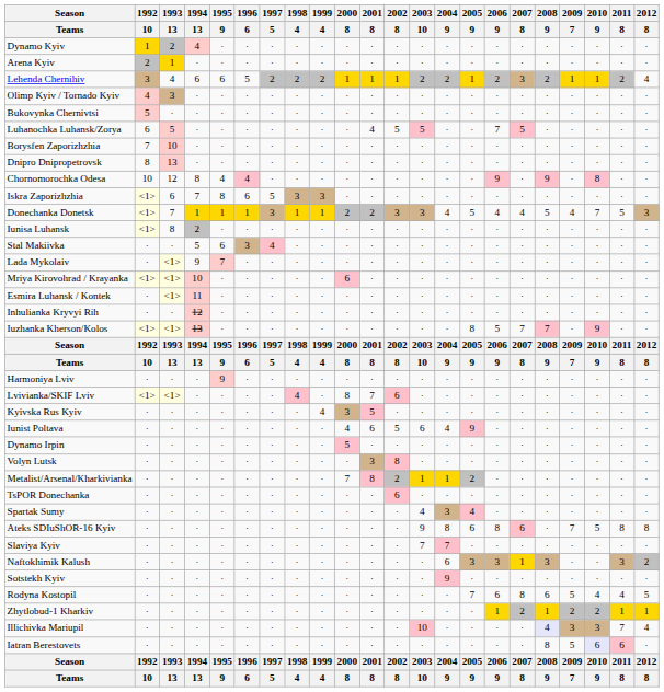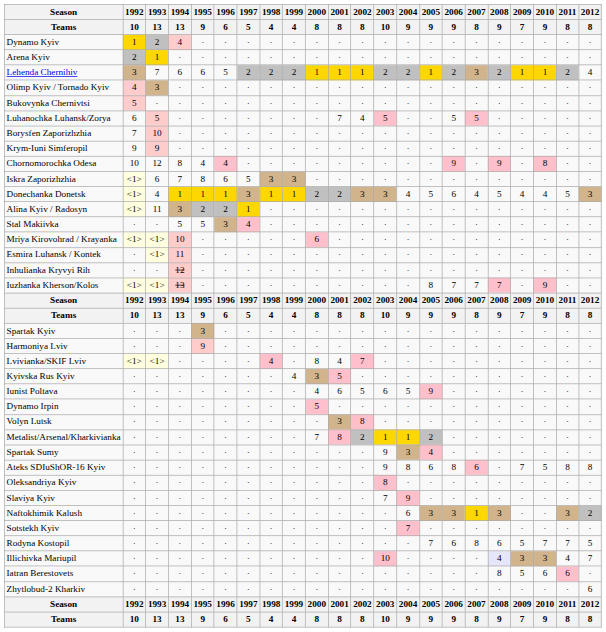 <table border=1 bordercolor="#CCCCCC" class=wikitable style="font-size:80%;">
 <tr align=LEFT valign=CENTER>
 <th>Season</th>
 <th>1992</th>
 <th>1993</th>
 <th>1994</th>
 <th>1995</th>
 <th>1996</th>
 <th>1997</th>
 <th>1998</th>
 <th>1999</th>
 <th>2000</th>
 <th>2001</th>
 <th>2002</th>
 <th>2003</th>
 <th>2004</th>
 <th>2005</th>
 <th>2006</th>
 <th>2007</th>
 <th>2008</th>
 <th>2009</th>
 <th>2010</th>
 <th>2011</th>
 <th>2012</th>
 </tr>
 <tr align=CENTER>
 <th>Teams</th>
 <th>10</th>
 <th>13</th>
 <th>13</th>
 <th>9</th>
 <th>6</th>
 <th>5</th>
 <th>4</th>
 <th>4</th>
 <th>8</th>
 <th>8</th>
 <th>8</th>
 <th>10</th>
 <th>9</th>
 <th>9</th>
 <th>9</th>
 <th>8</th>
 <th>9</th>
 <th>7</th>
 <th>9</th>
 <th>8</th>
 <th>8</th>
 </tr>
 <tr align=CENTER>
 <td align=LEFT bgcolor=>Dynamo Kyiv</td>
 <td bgcolor=gold>1</td>
 <td bgcolor=silver>2</td>
 <td bgcolor=#ffCCCC>4</td>
 <td>·</td>
 <td>·</td>
 <td>·</td>
 <td>·</td>
 <td>·</td>
 <td>·</td>
 <td>·</td>
 <td>·</td>
 <td>·</td>
 <td>·</td>
 <td>·</td>
 <td>·</td>
 <td>·</td>
 <td>·</td>
 <td>·</td>
 <td>·</td>
 <td>·</td>
 <td>·</td>
 </tr>
 <tr align=CENTER>
 <td align=LEFT bgcolor=>Arena Kyiv</td>
 <td bgcolor=silver>2</td>
 <td bgcolor=gold>1</td>
 <td>·</td>
 <td>·</td>
 <td>·</td>
 <td>·</td>
 <td>·</td>
 <td>·</td>
 <td>·</td>
 <td>·</td>
 <td>·</td>
 <td>·</td>
 <td>·</td>
 <td>·</td>
 <td>·</td>
 <td>·</td>
 <td>·</td>
 <td>·</td>
 <td>·</td>
 <td>·</td>
 <td>·</td>
 </tr>
 <tr align=CENTER>
 <td align=LEFT bgcolor=><a href='#'>Lehenda Chernihiv</a></td>
 <td bgcolor=tan>3</td>
-<td>4</td>
+<td>7</td>
 <td>6</td>
 <td>6</td>
 <td>5</td>
 <td bgcolor=silver>2</td>
 <td bgcolor=silver>2</td>
 <td bgcolor=silver>2</td>
 <td bgcolor=gold>1</td>
 <td bgcolor=gold>1</td>
 <td bgcolor=gold>1</td>
 <td bgcolor=silver>2</td>
 <td bgcolor=silver>2</td>
 <td bgcolor=gold>1</td>
 <td bgcolor=silver>2</td>
 <td bgcolor=tan>3</td>
 <td bgcolor=silver>2</td>
 <td bgcolor=gold>1</td>
 <td bgcolor=gold>1</td>
 <td bgcolor=silver>2</td>
 <td>4</td>
 </tr>
 <tr align=CENTER>
 <td align=LEFT bgcolor=>Olimp Kyiv / Tornado Kyiv</td>
 <td bgcolor=#ffCCCC>4</td>
 <td bgcolor=tan>3</td>
 <td>·</td>
 <td>·</td>
 <td>·</td>
 <td>·</td>
 <td>·</td>
 <td>·</td>
 <td>·</td>
 <td>·</td>
 <td>·</td>
 <td>·</td>
 <td>·</td>
 <td>·</td>
 <td>·</td>
 <td>·</td>
 <td>·</td>
 <td>·</td>
 <td>·</td>
 <td>·</td>
 <td>·</td>
 </tr>
 <tr align=CENTER>
 <td align=LEFT bgcolor=>Bukovynka Chernivtsi</td>
 <td bgcolor=#ffCCCC>5</td>
 <td>·</td>
 <td>·</td>
 <td>·</td>
 <td>·</td>
 <td>·</td>
 <td>·</td>
 <td>·</td>
 <td>·</td>
 <td>·</td>
 <td>·</td>
 <td>·</td>
 <td>·</td>
 <td>·</td>
 <td>·</td>
 <td>·</td>
 <td>·</td>
 <td>·</td>
 <td>·</td>
 <td>·</td>
 <td>·</td>
 </tr>
 <tr align=CENTER>
 <td align=LEFT bgcolor=>Luhanochka Luhansk/Zorya</td>
 <td>6</td>
 <td bgcolor=#ffCCCC>5</td>
 <td>·</td>
 <td>·</td>
 <td>·</td>
 <td>·</td>
 <td>·</td>
 <td>·</td>
 <td>·</td>
+<td>7</td>
 <td>4</td>
-<td>5</td>
 <td bgcolor=pink>5</td>
 <td>·</td>
 <td>·</td>
-<td>7</td>
+<td>5</td>
 <td bgcolor=pink>5</td>
 <td>·</td>
 <td>·</td>
 <td>·</td>
 <td>·</td>
 <td>·</td>
 </tr>
 <tr align=CENTER>
 <td align=LEFT bgcolor=>Borysfen Zaporizhzhia</td>
 <td>7</td>
 <td bgcolor=#ffCCCC>10</td>
 <td>·</td>
 <td>·</td>
 <td>·</td>
 <td>·</td>
 <td>·</td>
 <td>·</td>
 <td>·</td>
 <td>·</td>
 <td>·</td>
 <td>·</td>
 <td>·</td>
 <td>·</td>
 <td>·</td>
 <td>·</td>
 <td>·</td>
 <td>·</td>
 <td>·</td>
 <td>·</td>
 <td>·</td>
 </tr>
 <tr align=CENTER>
-<td align=LEFT bgcolor=>Dnipro Dnipropetrovsk</td>
-<td>8</td>
-<td bgcolor=#ffCCCC>13</td>
+<td align=LEFT bgcolor=>Krym-Iuni Simferopil</td>
+<td>9</td>
+<td bgcolor=#ffCCCC>9</td>
 <td>·</td>
 <td>·</td>
 <td>·</td>
 <td>·</td>
 <td>·</td>
 <td>·</td>
 <td>·</td>
 <td>·</td>
 <td>·</td>
 <td>·</td>
 <td>·</td>
 <td>·</td>
 <td>·</td>
 <td>·</td>
 <td>·</td>
 <td>·</td>
 <td>·</td>
 <td>·</td>
 <td>·</td>
 </tr>
 <tr align=CENTER>
 <td align=LEFT bgcolor=>Chornomorochka Odesa</td>
 <td>10</td>
 <td>12</td>
 <td>8</td>
 <td>4</td>
 <td bgcolor=pink>4</td>
 <td>·</td>
 <td>·</td>
 <td>·</td>
 <td>·</td>
 <td>·</td>
 <td>·</td>
 <td>·</td>
 <td>·</td>
 <td>·</td>
 <td bgcolor=pink>9</td>
 <td>·</td>
 <td bgcolor=pink>9</td>
 <td>·</td>
 <td bgcolor=pink>8</td>
 <td>·</td>
 <td>·</td>
 </tr>
 <tr align=CENTER>
 <td align=LEFT bgcolor=>Iskra Zaporizhzhia</td>
 <td bgcolor=lightyellow><1></td>
 <td>6</td>
 <td>7</td>
 <td>8</td>
 <td>6</td>
 <td>5</td>
 <td bgcolor=tan>3</td>
 <td bgcolor=tan>3</td>
 <td>·</td>
 <td>·</td>
 <td>·</td>
 <td>·</td>
 <td>·</td>
 <td>·</td>
 <td>·</td>
 <td>·</td>
 <td>·</td>
 <td>·</td>
 <td>·</td>
 <td>·</td>
 <td>·</td>
 </tr>
 <tr align=CENTER>
 <td align=LEFT bgcolor=>Donechanka Donetsk</td>
 <td bgcolor=lightyellow><1></td>
-<td>7</td>
+<td>4</td>
 <td bgcolor=gold>1</td>
 <td bgcolor=gold>1</td>
 <td bgcolor=gold>1</td>
 <td bgcolor=tan>3</td>
 <td bgcolor=gold>1</td>
 <td bgcolor=gold>1</td>
 <td bgcolor=silver>2</td>
 <td bgcolor=silver>2</td>
 <td bgcolor=tan>3</td>
 <td bgcolor=tan>3</td>
 <td>4</td>
 <td>5</td>
-<td>4</td>
+<td>6</td>
 <td>4</td>
 <td>5</td>
 <td>4</td>
-<td>7</td>
+<td>4</td>
 <td>5</td>
 <td bgcolor=tan>3</td>
 </tr>
 <tr align=CENTER>
-<td align=LEFT bgcolor=>Iunisa Luhansk</td>
+<td align=LEFT bgcolor=>Alina Kyiv / Radosyn</td>
 <td bgcolor=lightyellow><1></td>
-<td>8</td>
+<td>11</td>
+<td bgcolor=tan>3</td>
 <td bgcolor=silver>2</td>
-<td>·</td>
-<td>·</td>
-<td>·</td>
+<td bgcolor=silver>2</td>
+<td bgcolor=gold>1</td>
 <td>·</td>
 <td>·</td>
 <td>·</td>
 <td>·</td>
 <td>·</td>
 <td>·</td>
 <td>·</td>
 <td>·</td>
 <td>·</td>
 <td>·</td>
 <td>·</td>
 <td>·</td>
 <td>·</td>
 <td>·</td>
 <td>·</td>
 </tr>
 <tr align=CENTER>
 <td align=LEFT bgcolor=>Stal Makiivka</td>
 <td>·</td>
 <td>·</td>
 <td>5</td>
-<td>6</td>
+<td>5</td>
 <td bgcolor=tan>3</td>
 <td bgcolor=pink>4</td>
-<td>·</td>
-<td>·</td>
-<td>·</td>
-<td>·</td>
-<td>·</td>
-<td>·</td>
-<td>·</td>
-<td>·</td>
-<td>·</td>
-<td>·</td>
-<td>·</td>
-<td>·</td>
-<td>·</td>
-<td>·</td>
-<td>·</td>
-</tr>
-<tr align=CENTER>
-<td align=LEFT bgcolor=>Lada Mykolaiv</td>
-<td>·</td>
-<td bgcolor=lightyellow><1></td>
-<td>9</td>
-<td bgcolor=#ffCCCC>7</td>
-<td>·</td>
-<td>·</td>
 <td>·</td>
 <td>·</td>
 <td>·</td>
 <td>·</td>
 <td>·</td>
 <td>·</td>
 <td>·</td>
 <td>·</td>
 <td>·</td>
 <td>·</td>
 <td>·</td>
 <td>·</td>
 <td>·</td>
 <td>·</td>
 <td>·</td>
 </tr>
 <tr align=CENTER>
 <td align=LEFT bgcolor=>Mriya Kirovohrad / Krayanka</td>
 <td bgcolor=lightyellow><1></td>
 <td bgcolor=lightyellow><1></td>
 <td bgcolor=#ffCCCC>10</td>
 <td>·</td>
 <td>·</td>
 <td>·</td>
 <td>·</td>
 <td>·</td>
 <td bgcolor=pink>6</td>
 <td>·</td>
 <td>·</td>
 <td>·</td>
 <td>·</td>
 <td>·</td>
 <td>·</td>
 <td>·</td>
 <td>·</td>
 <td>·</td>
 <td>·</td>
 <td>·</td>
 <td>·</td>
 </tr>
 <tr align=CENTER>
 <td align=LEFT bgcolor=>Esmira Luhansk / Kontek</td>
 <td>·</td>
 <td bgcolor=lightyellow><1></td>
 <td bgcolor=#ffCCCC>11</td>
 <td>·</td>
 <td>·</td>
 <td>·</td>
 <td>·</td>
 <td>·</td>
 <td>·</td>
 <td>·</td>
 <td>·</td>
 <td>·</td>
 <td>·</td>
 <td>·</td>
 <td>·</td>
 <td>·</td>
 <td>·</td>
 <td>·</td>
 <td>·</td>
 <td>·</td>
 <td>·</td>
 </tr>
 <tr align=CENTER>
 <td align=LEFT bgcolor=>Inhulianka Kryvyi Rih</td>
 <td>·</td>
 <td>·</td>
 <td bgcolor=#ffCCCC><del>12</del></td>
 <td>·</td>
 <td>·</td>
 <td>·</td>
 <td>·</td>
 <td>·</td>
 <td>·</td>
 <td>·</td>
 <td>·</td>
 <td>·</td>
 <td>·</td>
 <td>·</td>
 <td>·</td>
 <td>·</td>
 <td>·</td>
 <td>·</td>
 <td>·</td>
 <td>·</td>
 <td>·</td>
 </tr>
 <tr align=CENTER>
 <td align=LEFT bgcolor=>Iuzhanka Kherson/Kolos</td>
 <td bgcolor=lightyellow><1></td>
 <td bgcolor=lightyellow><1></td>
 <td bgcolor=#ffCCCC><del>13</del></td>
 <td>·</td>
 <td>·</td>
 <td>·</td>
 <td>·</td>
 <td>·</td>
 <td>·</td>
 <td>·</td>
 <td>·</td>
 <td>·</td>
 <td>·</td>
 <td>8</td>
-<td>5</td>
+<td>7</td>
 <td>7</td>
 <td bgcolor=pink>7</td>
 <td>·</td>
 <td bgcolor=pink>9</td>
 <td>·</td>
 <td>·</td>
 </tr>
 <tr align=LEFT valign=CENTER>
 <th>Season</th>
 <th>1992</th>
 <th>1993</th>
 <th>1994</th>
 <th>1995</th>
 <th>1996</th>
 <th>1997</th>
 <th>1998</th>
 <th>1999</th>
 <th>2000</th>
 <th>2001</th>
 <th>2002</th>
 <th>2003</th>
 <th>2004</th>
 <th>2005</th>
 <th>2006</th>
 <th>2007</th>
 <th>2008</th>
 <th>2009</th>
 <th>2010</th>
 <th>2011</th>
 <th>2012</th>
 </tr>
 <tr align=CENTER>
 <th>Teams</th>
 <th>10</th>
 <th>13</th>
 <th>13</th>
 <th>9</th>
 <th>6</th>
 <th>5</th>
 <th>4</th>
 <th>4</th>
 <th>8</th>
 <th>8</th>
 <th>8</th>
 <th>10</th>
 <th>9</th>
 <th>9</th>
 <th>9</th>
 <th>8</th>
 <th>9</th>
 <th>7</th>
 <th>9</th>
 <th>8</th>
 <th>8</th>
 </tr>
 <tr align=CENTER>
+<td align=LEFT bgcolor=>Spartak Kyiv</td>
+<td>·</td>
+<td>·</td>
+<td>·</td>
+<td bgcolor=tan>3</td>
+<td>·</td>
+<td>·</td>
+<td>·</td>
+<td>·</td>
+<td>·</td>
+<td>·</td>
+<td>·</td>
+<td>·</td>
+<td>·</td>
+<td>·</td>
+<td>·</td>
+<td>·</td>
+<td>·</td>
+<td>·</td>
+<td>·</td>
+<td>·</td>
+<td>·</td>
+</tr>
+<tr align=CENTER>
 <td align=LEFT bgcolor=>Harmoniya Lviv</td>
 <td>·</td>
 <td>·</td>
 <td>·</td>
 <td bgcolor=#ffCCCC>9</td>
 <td>·</td>
 <td>·</td>
 <td>·</td>
 <td>·</td>
 <td>·</td>
 <td>·</td>
 <td>·</td>
 <td>·</td>
 <td>·</td>
 <td>·</td>
 <td>·</td>
 <td>·</td>
 <td>·</td>
 <td>·</td>
 <td>·</td>
 <td>·</td>
 <td>·</td>
 </tr>
 <tr align=CENTER>
 <td align=LEFT bgcolor=>Lvivianka/SKIF Lviv</td>
 <td bgcolor=lightyellow><1></td>
 <td bgcolor=lightyellow><1></td>
 <td>·</td>
 <td>·</td>
 <td>·</td>
 <td>·</td>
 <td bgcolor=pink>4</td>
 <td>·</td>
 <td>8</td>
-<td>7</td>
-<td bgcolor=pink>6</td>
+<td>4</td>
+<td bgcolor=pink>7</td>
 <td>·</td>
 <td>·</td>
 <td>·</td>
 <td>·</td>
 <td>·</td>
 <td>·</td>
 <td>·</td>
 <td>·</td>
 <td>·</td>
 <td>·</td>
 </tr>
 <tr align=CENTER>
 <td align=LEFT bgcolor=>Kyivska Rus Kyiv</td>
 <td>·</td>
 <td>·</td>
 <td>·</td>
 <td>·</td>
 <td>·</td>
 <td>·</td>
 <td>·</td>
 <td>4</td>
 <td bgcolor=tan>3</td>
 <td bgcolor=pink>5</td>
 <td>·</td>
 <td>·</td>
 <td>·</td>
 <td>·</td>
 <td>·</td>
 <td>·</td>
 <td>·</td>
 <td>·</td>
 <td>·</td>
 <td>·</td>
 <td>·</td>
 </tr>
 <tr align=CENTER>
 <td align=LEFT bgcolor=>Iunist Poltava</td>
 <td>·</td>
 <td>·</td>
 <td>·</td>
 <td>·</td>
 <td>·</td>
 <td>·</td>
 <td>·</td>
 <td>·</td>
 <td>4</td>
 <td>6</td>
 <td>5</td>
 <td>6</td>
-<td>4</td>
+<td>5</td>
 <td bgcolor=pink>9</td>
 <td>·</td>
 <td>·</td>
 <td>·</td>
 <td>·</td>
 <td>·</td>
 <td>·</td>
 <td>·</td>
 </tr>
 <tr align=CENTER>
 <td align=LEFT bgcolor=>Dynamo Irpin</td>
 <td>·</td>
 <td>·</td>
 <td>·</td>
 <td>·</td>
 <td>·</td>
 <td>·</td>
 <td>·</td>
 <td>·</td>
 <td bgcolor=pink>5</td>
 <td>·</td>
 <td>·</td>
 <td>·</td>
 <td>·</td>
 <td>·</td>
 <td>·</td>
 <td>·</td>
 <td>·</td>
 <td>·</td>
 <td>·</td>
 <td>·</td>
 <td>·</td>
 </tr>
 <tr align=CENTER>
 <td align=LEFT bgcolor=>Volyn Lutsk</td>
 <td>·</td>
 <td>·</td>
 <td>·</td>
 <td>·</td>
 <td>·</td>
 <td>·</td>
 <td>·</td>
 <td>·</td>
 <td>·</td>
 <td bgcolor=tan>3</td>
 <td bgcolor=pink>8</td>
 <td>·</td>
 <td>·</td>
 <td>·</td>
 <td>·</td>
 <td>·</td>
 <td>·</td>
 <td>·</td>
 <td>·</td>
 <td>·</td>
 <td>·</td>
 </tr>
 <tr align=CENTER>
 <td align=LEFT bgcolor=>Metalist/Arsenal/Kharkivianka</td>
 <td>·</td>
 <td>·</td>
 <td>·</td>
 <td>·</td>
 <td>·</td>
 <td>·</td>
 <td>·</td>
 <td>·</td>
 <td>7</td>
 <td bgcolor=pink>8</td>
 <td bgcolor=silver>2</td>
 <td bgcolor=gold>1</td>
 <td bgcolor=gold>1</td>
 <td bgcolor=silver>2</td>
 <td>·</td>
 <td>·</td>
 <td>·</td>
 <td>·</td>
 <td>·</td>
 <td>·</td>
 <td>·</td>
 </tr>
 <tr align=CENTER>
-<td align=LEFT bgcolor=>TsPOR Donechanka</td>
-<td>·</td>
-<td>·</td>
-<td>·</td>
-<td>·</td>
-<td>·</td>
-<td>·</td>
-<td>·</td>
-<td>·</td>
-<td>·</td>
-<td>·</td>
-<td bgcolor=pink>6</td>
-<td>·</td>
-<td>·</td>
-<td>·</td>
-<td>·</td>
-<td>·</td>
-<td>·</td>
-<td>·</td>
-<td>·</td>
-<td>·</td>
-<td>·</td>
-</tr>
-<tr align=CENTER>
 <td align=LEFT bgcolor=>Spartak Sumy</td>
 <td>·</td>
 <td>·</td>
 <td>·</td>
 <td>·</td>
 <td>·</td>
 <td>·</td>
 <td>·</td>
 <td>·</td>
 <td>·</td>
 <td>·</td>
 <td>·</td>
-<td>4</td>
+<td>9</td>
 <td bgcolor=tan>3</td>
 <td bgcolor=pink>4</td>
 <td>·</td>
 <td>·</td>
 <td>·</td>
 <td>·</td>
 <td>·</td>
 <td>·</td>
 <td>·</td>
 </tr>
 <tr align=CENTER>
 <td align=LEFT bgcolor=>Ateks SDIuShOR-16 Kyiv</td>
 <td>·</td>
 <td>·</td>
 <td>·</td>
 <td>·</td>
 <td>·</td>
 <td>·</td>
 <td>·</td>
 <td>·</td>
 <td>·</td>
 <td>·</td>
 <td>·</td>
 <td>9</td>
 <td>8</td>
 <td>6</td>
 <td>8</td>
 <td bgcolor=pink>6</td>
 <td>·</td>
 <td>7</td>
 <td>5</td>
 <td>8</td>
 <td>8</td>
 </tr>
 <tr align=CENTER>
+<td align=LEFT bgcolor=>Oleksandriya Kyiv</td>
+<td>·</td>
+<td>·</td>
+<td>·</td>
+<td>·</td>
+<td>·</td>
+<td>·</td>
+<td>·</td>
+<td>·</td>
+<td>·</td>
+<td>·</td>
+<td>·</td>
+<td bgcolor=pink>8</td>
+<td>·</td>
+<td>·</td>
+<td>·</td>
+<td>·</td>
+<td>·</td>
+<td>·</td>
+<td>·</td>
+<td>·</td>
+<td>·</td>
+</tr>
+<tr align=CENTER>
 <td align=LEFT bgcolor=>Slaviya Kyiv</td>
 <td>·</td>
 <td>·</td>
 <td>·</td>
 <td>·</td>
 <td>·</td>
 <td>·</td>
 <td>·</td>
 <td>·</td>
 <td>·</td>
 <td>·</td>
 <td>·</td>
 <td>7</td>
-<td bgcolor=pink>7</td>
+<td bgcolor=pink>9</td>
 <td>·</td>
 <td>·</td>
 <td>·</td>
 <td>·</td>
 <td>·</td>
 <td>·</td>
 <td>·</td>
 <td>·</td>
 </tr>
 <tr align=CENTER>
 <td align=LEFT bgcolor=>Naftokhimik Kalush</td>
 <td>·</td>
 <td>·</td>
 <td>·</td>
 <td>·</td>
 <td>·</td>
 <td>·</td>
 <td>·</td>
 <td>·</td>
 <td>·</td>
 <td>·</td>
 <td>·</td>
 <td>·</td>
 <td>6</td>
 <td bgcolor=tan>3</td>
 <td bgcolor=tan>3</td>
 <td bgcolor=gold>1</td>
 <td bgcolor=tan>3</td>
 <td>·</td>
 <td>·</td>
 <td bgcolor=tan>3</td>
 <td bgcolor=silver>2</td>
 </tr>
 <tr align=CENTER>
 <td align=LEFT bgcolor=>Sotstekh Kyiv</td>
 <td>·</td>
 <td>·</td>
 <td>·</td>
 <td>·</td>
 <td>·</td>
 <td>·</td>
 <td>·</td>
 <td>·</td>
 <td>·</td>
 <td>·</td>
 <td>·</td>
 <td>·</td>
-<td bgcolor=pink>9</td>
+<td bgcolor=pink>7</td>
 <td>·</td>
 <td>·</td>
 <td>·</td>
 <td>·</td>
 <td>·</td>
 <td>·</td>
 <td>·</td>
 <td>·</td>
 </tr>
 <tr align=CENTER>
 <td align=LEFT bgcolor=>Rodyna Kostopil</td>
 <td>·</td>
 <td>·</td>
 <td>·</td>
 <td>·</td>
 <td>·</td>
 <td>·</td>
 <td>·</td>
 <td>·</td>
 <td>·</td>
 <td>·</td>
 <td>·</td>
 <td>·</td>
 <td>·</td>
 <td>7</td>
 <td>6</td>
 <td>8</td>
 <td>6</td>
 <td>5</td>
-<td>4</td>
-<td>4</td>
+<td>7</td>
+<td>7</td>
 <td>5</td>
-</tr>
-<tr align=CENTER>
-<td align=LEFT bgcolor=>Zhytlobud-1 Kharkiv</td>
-<td>·</td>
-<td>·</td>
-<td>·</td>
-<td>·</td>
-<td>·</td>
-<td>·</td>
-<td>·</td>
-<td>·</td>
-<td>·</td>
-<td>·</td>
-<td>·</td>
-<td>·</td>
-<td>·</td>
-<td>·</td>
-<td bgcolor=gold>1</td>
-<td bgcolor=silver>2</td>
-<td bgcolor=gold>1</td>
-<td bgcolor=silver>2</td>
-<td bgcolor=silver>2</td>
-<td bgcolor=gold>1</td>
-<td bgcolor=gold>1</td>
 </tr>
 <tr align=CENTER>
 <td align=LEFT bgcolor=>Illichivka Mariupil</td>
 <td>·</td>
 <td>·</td>
 <td>·</td>
 <td>·</td>
 <td>·</td>
 <td>·</td>
 <td>·</td>
 <td>·</td>
 <td>·</td>
 <td>·</td>
 <td>·</td>
 <td bgcolor=pink>10</td>
 <td>·</td>
 <td>·</td>
 <td>·</td>
 <td>·</td>
 <td style="background: lavender;">4</td>
 <td bgcolor=tan>3</td>
 <td bgcolor=tan>3</td>
+<td>4</td>
 <td>7</td>
-<td>4</td>
 </tr>
 <tr align=CENTER>
 <td align=LEFT bgcolor=>Iatran Berestovets</td>
 <td>·</td>
 <td>·</td>
 <td>·</td>
 <td>·</td>
 <td>·</td>
 <td>·</td>
 <td>·</td>
 <td>·</td>
 <td>·</td>
 <td>·</td>
 <td>·</td>
 <td>·</td>
 <td>·</td>
 <td>·</td>
 <td>·</td>
 <td>·</td>
 <td>8</td>
 <td>5</td>
-<td style="background: lavender;">6</td>
+<td>6</td>
 <td bgcolor=pink>6</td>
 <td>·</td>
+</tr>
+<tr align=CENTER>
+<td align=LEFT bgcolor=>Zhytlobud-2 Kharkiv</td>
+<td>·</td>
+<td>·</td>
+<td>·</td>
+<td>·</td>
+<td>·</td>
+<td>·</td>
+<td>·</td>
+<td>·</td>
+<td>·</td>
+<td>·</td>
+<td>·</td>
+<td>·</td>
+<td>·</td>
+<td>·</td>
+<td>·</td>
+<td>·</td>
+<td>·</td>
+<td>·</td>
+<td>·</td>
+<td>·</td>
+<td>6</td>
 </tr>
 <tr align=LEFT valign=CENTER>
 <th>Season</th>
 <th>1992</th>
 <th>1993</th>
 <th>1994</th>
 <th>1995</th>
 <th>1996</th>
 <th>1997</th>
 <th>1998</th>
 <th>1999</th>
 <th>2000</th>
 <th>2001</th>
 <th>2002</th>
 <th>2003</th>
 <th>2004</th>
 <th>2005</th>
 <th>2006</th>
 <th>2007</th>
 <th>2008</th>
 <th>2009</th>
 <th>2010</th>
 <th>2011</th>
 <th>2012</th>
 </tr>
 <tr align=CENTER>
 <th>Teams</th>
 <th>10</th>
 <th>13</th>
 <th>13</th>
 <th>9</th>
 <th>6</th>
 <th>5</th>
 <th>4</th>
 <th>4</th>
 <th>8</th>
 <th>8</th>
 <th>8</th>
 <th>10</th>
 <th>9</th>
 <th>9</th>
 <th>9</th>
 <th>8</th>
 <th>9</th>
 <th>7</th>
 <th>9</th>
 <th>8</th>
 <th>8</th>
 </tr>
 </table>
